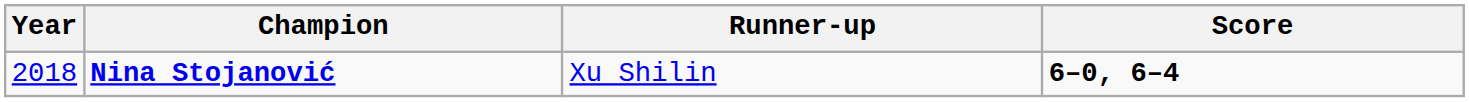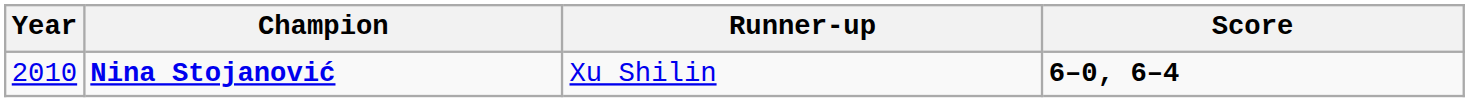 <table class="wikitable" style="font-size:90%">
 <tr>
 <th>Year</th>
 <th width="200">Champion</th>
 <th width="200">Runner-up</th>
 <th width="175">Score</th>
 </tr>
 <tr>
-<td><a href='#'>2018</a></td>
+<td><a href='#'>2010</a></td>
 <td> <strong><a href='#'>Nina Stojanović</a></strong></td>
 <td> <a href='#'>Xu Shilin</a></td>
 <td><strong>6–0, 6–4</strong></td>
 </tr>
 </table>
